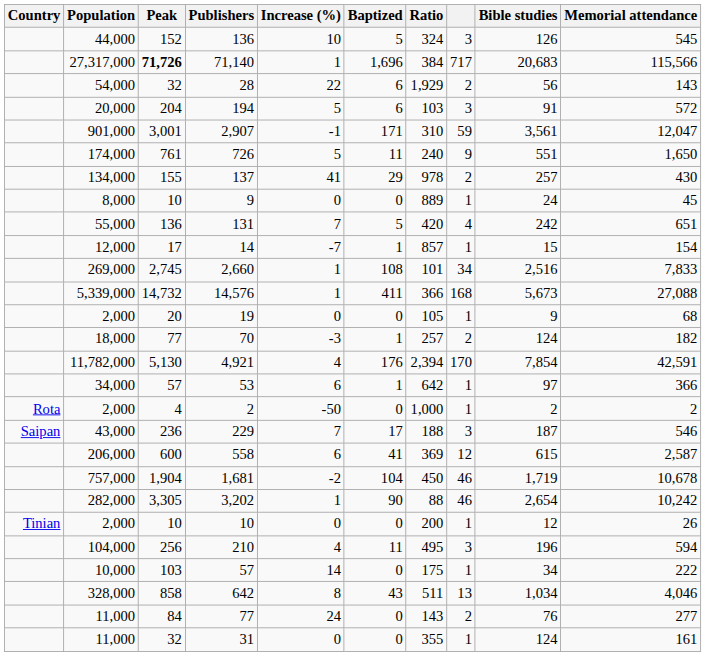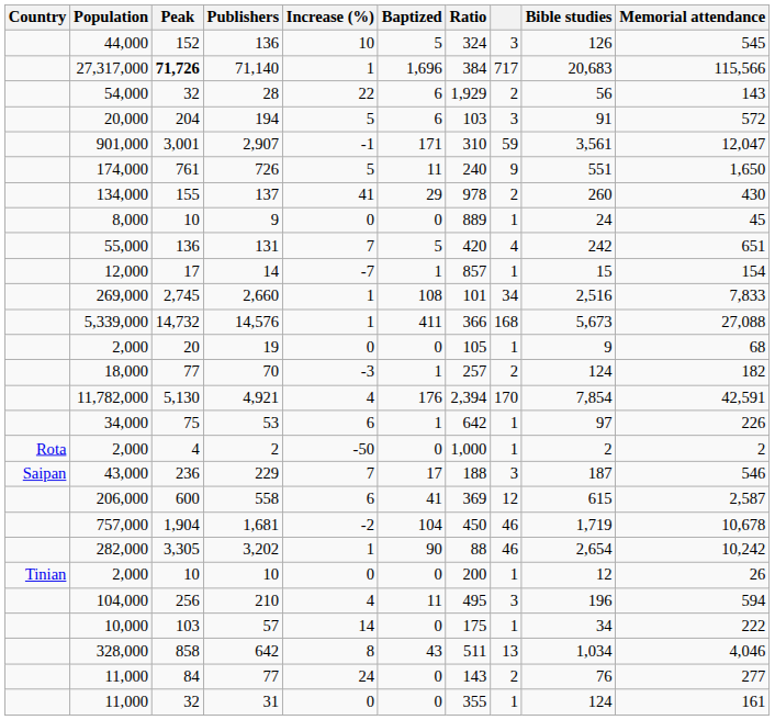 <table class="wikitable sortable col1left" border="1" style="text-align:right">
 <tr>
 <th>Country</th>
 <th>Population</th>
 <th>Peak</th>
 <th>Publishers</th>
 <th>Increase (%)</th>
 <th>Baptized</th>
 <th>Ratio</th>
 <th></th>
 <th>Bible studies</th>
 <th>Memorial attendance</th>
 </tr>
 <tr>
 <td></td>
 <td>44,000</td>
 <td>152</td>
 <td>136</td>
 <td>10</td>
 <td>5</td>
 <td>324</td>
 <td>3</td>
 <td>126</td>
 <td>545</td>
 </tr>
 <tr>
 <td></td>
 <td>27,317,000</td>
 <td><strong>71,726</strong></td>
 <td>71,140</td>
 <td>1</td>
 <td>1,696</td>
 <td>384</td>
 <td>717</td>
 <td>20,683</td>
 <td>115,566</td>
 </tr>
 <tr>
 <td></td>
 <td>54,000</td>
 <td>32</td>
 <td>28</td>
 <td>22</td>
 <td>6</td>
 <td>1,929</td>
 <td>2</td>
 <td>56</td>
 <td>143</td>
 </tr>
 <tr>
 <td></td>
 <td>20,000</td>
 <td>204</td>
 <td>194</td>
 <td>5</td>
 <td>6</td>
 <td>103</td>
 <td>3</td>
 <td>91</td>
 <td>572</td>
 </tr>
 <tr>
 <td></td>
 <td>901,000</td>
 <td>3,001</td>
 <td>2,907</td>
 <td>-1</td>
 <td>171</td>
 <td>310</td>
 <td>59</td>
 <td>3,561</td>
 <td>12,047</td>
 </tr>
 <tr>
 <td></td>
 <td>174,000</td>
 <td>761</td>
 <td>726</td>
 <td>5</td>
 <td>11</td>
 <td>240</td>
 <td>9</td>
 <td>551</td>
 <td>1,650</td>
 </tr>
 <tr>
 <td></td>
 <td>134,000</td>
 <td>155</td>
 <td>137</td>
 <td>41</td>
 <td>29</td>
 <td>978</td>
 <td>2</td>
-<td>257</td>
+<td>260</td>
 <td>430</td>
 </tr>
 <tr>
 <td></td>
 <td>8,000</td>
 <td>10</td>
 <td>9</td>
 <td>0</td>
 <td>0</td>
 <td>889</td>
 <td>1</td>
 <td>24</td>
 <td>45</td>
 </tr>
 <tr>
 <td></td>
 <td>55,000</td>
 <td>136</td>
 <td>131</td>
 <td>7</td>
 <td>5</td>
 <td>420</td>
 <td>4</td>
 <td>242</td>
 <td>651</td>
 </tr>
 <tr>
 <td></td>
 <td>12,000</td>
 <td>17</td>
 <td>14</td>
 <td>-7</td>
 <td>1</td>
 <td>857</td>
 <td>1</td>
 <td>15</td>
 <td>154</td>
 </tr>
 <tr>
 <td></td>
 <td>269,000</td>
 <td>2,745</td>
 <td>2,660</td>
 <td>1</td>
 <td>108</td>
 <td>101</td>
 <td>34</td>
 <td>2,516</td>
 <td>7,833</td>
 </tr>
 <tr>
 <td></td>
 <td>5,339,000</td>
 <td>14,732</td>
 <td>14,576</td>
 <td>1</td>
 <td>411</td>
 <td>366</td>
 <td>168</td>
 <td>5,673</td>
 <td>27,088</td>
 </tr>
 <tr>
 <td></td>
 <td>2,000</td>
 <td>20</td>
 <td>19</td>
 <td>0</td>
 <td>0</td>
 <td>105</td>
 <td>1</td>
 <td>9</td>
 <td>68</td>
 </tr>
 <tr>
 <td></td>
 <td>18,000</td>
 <td>77</td>
 <td>70</td>
 <td>-3</td>
 <td>1</td>
 <td>257</td>
 <td>2</td>
 <td>124</td>
 <td>182</td>
 </tr>
 <tr>
 <td></td>
 <td>11,782,000</td>
 <td>5,130</td>
 <td>4,921</td>
 <td>4</td>
 <td>176</td>
 <td>2,394</td>
 <td>170</td>
 <td>7,854</td>
 <td>42,591</td>
 </tr>
 <tr>
 <td></td>
 <td>34,000</td>
-<td>57</td>
+<td>75</td>
 <td>53</td>
 <td>6</td>
 <td>1</td>
 <td>642</td>
 <td>1</td>
 <td>97</td>
-<td>366</td>
+<td>226</td>
 </tr>
 <tr>
 <td> <a href='#'>Rota</a></td>
 <td>2,000</td>
 <td>4</td>
 <td>2</td>
 <td>-50</td>
 <td>0</td>
 <td>1,000</td>
 <td>1</td>
 <td>2</td>
 <td>2</td>
 </tr>
 <tr>
 <td> <a href='#'>Saipan</a></td>
 <td>43,000</td>
 <td>236</td>
 <td>229</td>
 <td>7</td>
 <td>17</td>
 <td>188</td>
 <td>3</td>
 <td>187</td>
 <td>546</td>
 </tr>
 <tr>
 <td></td>
 <td>206,000</td>
 <td>600</td>
 <td>558</td>
 <td>6</td>
 <td>41</td>
 <td>369</td>
 <td>12</td>
 <td>615</td>
 <td>2,587</td>
 </tr>
 <tr>
 <td></td>
 <td>757,000</td>
 <td>1,904</td>
 <td>1,681</td>
 <td>-2</td>
 <td>104</td>
 <td>450</td>
 <td>46</td>
 <td>1,719</td>
 <td>10,678</td>
 </tr>
 <tr>
 <td></td>
 <td>282,000</td>
 <td>3,305</td>
 <td>3,202</td>
 <td>1</td>
 <td>90</td>
 <td>88</td>
 <td>46</td>
 <td>2,654</td>
 <td>10,242</td>
 </tr>
 <tr>
 <td> <a href='#'>Tinian</a></td>
 <td>2,000</td>
 <td>10</td>
 <td>10</td>
 <td>0</td>
 <td>0</td>
 <td>200</td>
 <td>1</td>
 <td>12</td>
 <td>26</td>
 </tr>
 <tr>
 <td></td>
 <td>104,000</td>
 <td>256</td>
 <td>210</td>
 <td>4</td>
 <td>11</td>
 <td>495</td>
 <td>3</td>
 <td>196</td>
 <td>594</td>
 </tr>
 <tr>
 <td></td>
 <td>10,000</td>
 <td>103</td>
 <td>57</td>
 <td>14</td>
 <td>0</td>
 <td>175</td>
 <td>1</td>
 <td>34</td>
 <td>222</td>
 </tr>
 <tr>
 <td></td>
 <td>328,000</td>
 <td>858</td>
 <td>642</td>
 <td>8</td>
 <td>43</td>
 <td>511</td>
 <td>13</td>
 <td>1,034</td>
 <td>4,046</td>
 </tr>
 <tr>
 <td></td>
 <td>11,000</td>
 <td>84</td>
 <td>77</td>
 <td>24</td>
 <td>0</td>
 <td>143</td>
 <td>2</td>
 <td>76</td>
 <td>277</td>
 </tr>
 <tr>
 <td></td>
 <td>11,000</td>
 <td>32</td>
 <td>31</td>
 <td>0</td>
 <td>0</td>
 <td>355</td>
 <td>1</td>
 <td>124</td>
 <td>161</td>
 </tr>
 </table>
